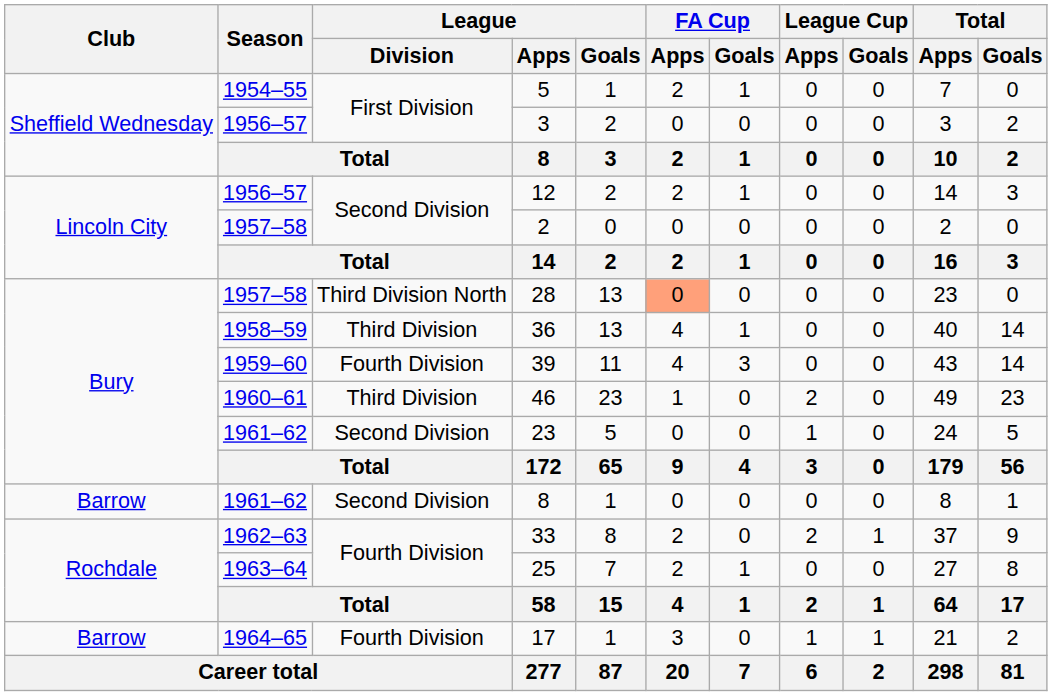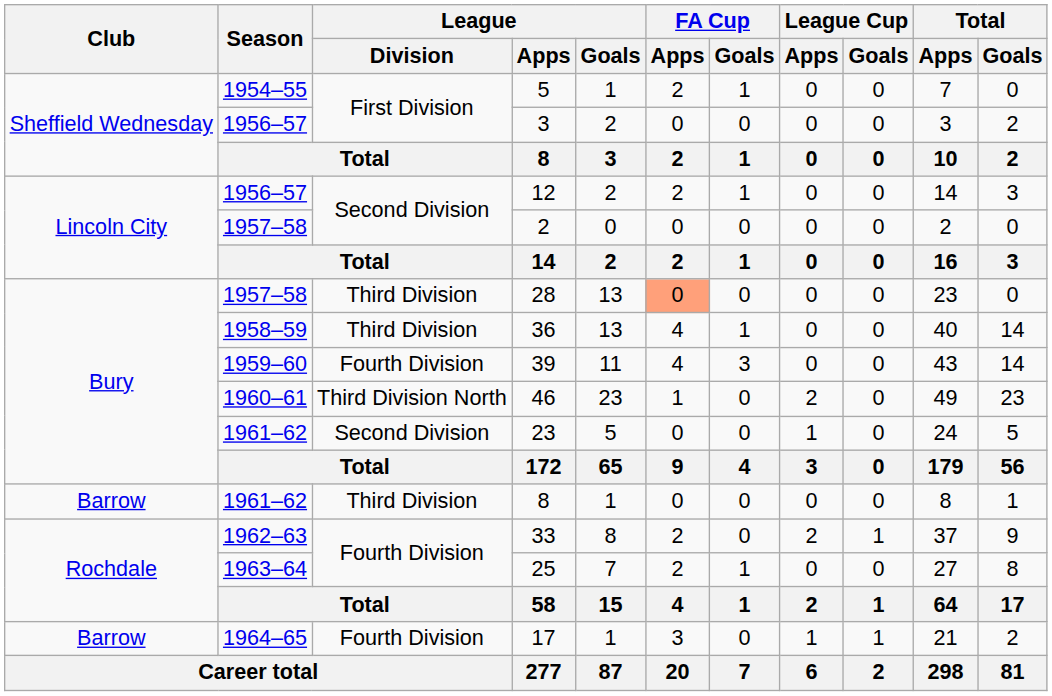 <table class="wikitable" style="text-align:center">
 <tr>
 <th rowspan="2">Club</th>
 <th rowspan="2">Season</th>
 <th colspan="3">League</th>
 <th colspan="2"><a href='#'>FA Cup</a></th>
 <th colspan="2">League Cup</th>
 <th colspan="2">Total</th>
 </tr>
 <tr>
 <th>Division</th>
 <th>Apps</th>
 <th>Goals</th>
 <th>Apps</th>
 <th>Goals</th>
 <th>Apps</th>
 <th>Goals</th>
 <th>Apps</th>
 <th>Goals</th>
 </tr>
 <tr>
 <td rowspan="3"><a href='#'>Sheffield Wednesday</a></td>
 <td><a href='#'>1954–55</a></td>
 <td rowspan="2">First Division</td>
 <td>5</td>
 <td>1</td>
 <td>2</td>
 <td>1</td>
 <td>0</td>
 <td>0</td>
 <td>7</td>
 <td>0</td>
 </tr>
 <tr>
 <td><a href='#'>1956–57</a></td>
 <td>3</td>
 <td>2</td>
 <td>0</td>
 <td>0</td>
 <td>0</td>
 <td>0</td>
 <td>3</td>
 <td>2</td>
 </tr>
 <tr>
 <th colspan="2">Total</th>
 <th>8</th>
 <th>3</th>
 <th>2</th>
 <th>1</th>
 <th>0</th>
 <th>0</th>
 <th>10</th>
 <th>2</th>
 </tr>
 <tr>
 <td rowspan="3"><a href='#'>Lincoln City</a></td>
 <td><a href='#'>1956–57</a></td>
 <td rowspan="2">Second Division</td>
 <td>12</td>
 <td>2</td>
 <td>2</td>
 <td>1</td>
 <td>0</td>
 <td>0</td>
 <td>14</td>
 <td>3</td>
 </tr>
 <tr>
 <td><a href='#'>1957–58</a></td>
 <td>2</td>
 <td>0</td>
 <td>0</td>
 <td>0</td>
 <td>0</td>
 <td>0</td>
 <td>2</td>
 <td>0</td>
 </tr>
 <tr>
 <th colspan="2">Total</th>
 <th>14</th>
 <th>2</th>
 <th>2</th>
 <th>1</th>
 <th>0</th>
 <th>0</th>
 <th>16</th>
 <th>3</th>
 </tr>
 <tr>
 <td rowspan="6"><a href='#'>Bury</a></td>
 <td><a href='#'>1957–58</a></td>
-<td>Third Division North</td>
+<td>Third Division</td>
 <td>28</td>
 <td>13</td>
 <td style="background: lightsalmon;">0</td>
 <td>0</td>
 <td>0</td>
 <td>0</td>
 <td>23</td>
 <td>0</td>
 </tr>
 <tr>
 <td><a href='#'>1958–59</a></td>
 <td>Third Division</td>
 <td>36</td>
 <td>13</td>
 <td>4</td>
 <td>1</td>
 <td>0</td>
 <td>0</td>
 <td>40</td>
 <td>14</td>
 </tr>
 <tr>
 <td><a href='#'>1959–60</a></td>
 <td>Fourth Division</td>
 <td>39</td>
 <td>11</td>
 <td>4</td>
 <td>3</td>
 <td>0</td>
 <td>0</td>
 <td>43</td>
 <td>14</td>
 </tr>
 <tr>
 <td><a href='#'>1960–61</a></td>
-<td>Third Division</td>
+<td>Third Division North</td>
 <td>46</td>
 <td>23</td>
 <td>1</td>
 <td>0</td>
 <td>2</td>
 <td>0</td>
 <td>49</td>
 <td>23</td>
 </tr>
 <tr>
 <td><a href='#'>1961–62</a></td>
 <td>Second Division</td>
 <td>23</td>
 <td>5</td>
 <td>0</td>
 <td>0</td>
 <td>1</td>
 <td>0</td>
 <td>24</td>
 <td>5</td>
 </tr>
 <tr>
 <th colspan="2">Total</th>
 <th>172</th>
 <th>65</th>
 <th>9</th>
 <th>4</th>
 <th>3</th>
 <th>0</th>
 <th>179</th>
 <th>56</th>
 </tr>
 <tr>
 <td><a href='#'>Barrow</a></td>
 <td><a href='#'>1961–62</a></td>
-<td>Second Division</td>
+<td>Third Division</td>
 <td>8</td>
 <td>1</td>
 <td>0</td>
 <td>0</td>
 <td>0</td>
 <td>0</td>
 <td>8</td>
 <td>1</td>
 </tr>
 <tr>
 <td rowspan="3"><a href='#'>Rochdale</a></td>
 <td><a href='#'>1962–63</a></td>
 <td rowspan="2">Fourth Division</td>
 <td>33</td>
 <td>8</td>
 <td>2</td>
 <td>0</td>
 <td>2</td>
 <td>1</td>
 <td>37</td>
 <td>9</td>
 </tr>
 <tr>
 <td><a href='#'>1963–64</a></td>
 <td>25</td>
 <td>7</td>
 <td>2</td>
 <td>1</td>
 <td>0</td>
 <td>0</td>
 <td>27</td>
 <td>8</td>
 </tr>
 <tr>
 <th colspan="2">Total</th>
 <th>58</th>
 <th>15</th>
 <th>4</th>
 <th>1</th>
 <th>2</th>
 <th>1</th>
 <th>64</th>
 <th>17</th>
 </tr>
 <tr>
 <td><a href='#'>Barrow</a></td>
 <td><a href='#'>1964–65</a></td>
 <td>Fourth Division</td>
 <td>17</td>
 <td>1</td>
 <td>3</td>
 <td>0</td>
 <td>1</td>
 <td>1</td>
 <td>21</td>
 <td>2</td>
 </tr>
 <tr>
 <th colspan="3">Career total</th>
 <th>277</th>
 <th>87</th>
 <th>20</th>
 <th>7</th>
 <th>6</th>
 <th>2</th>
 <th>298</th>
 <th>81</th>
 </tr>
 </table>
